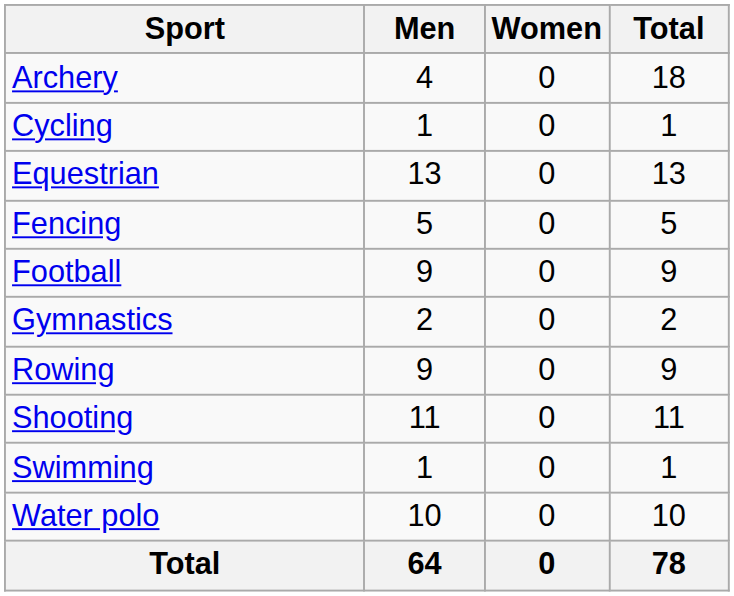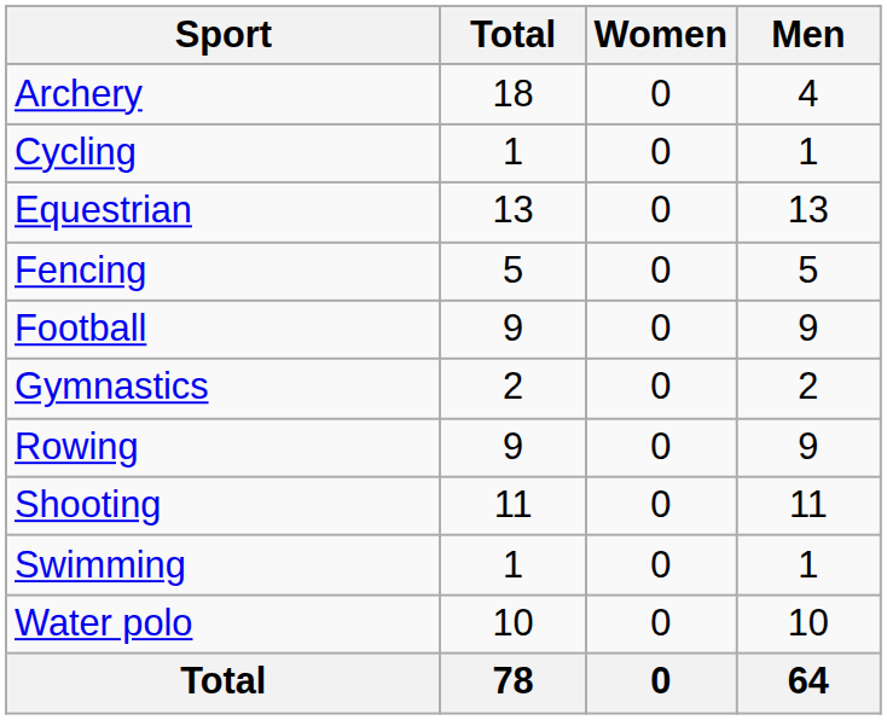 <table class="wikitable sortable" style=text-align:center>
 <tr>
 <th width=180>Sport</th>
+<th width=55>Total</th>
+<th width=55>Women</th>
 <th width=55>Men</th>
-<th width=55>Women</th>
-<th width=55>Total</th>
 </tr>
 <tr>
 <td align=left><a href='#'>Archery</a></td>
+<td>18</td>
+<td>0</td>
 <td>4</td>
-<td>0</td>
-<td>18</td>
 </tr>
 <tr>
 <td align=left><a href='#'>Cycling</a></td>
 <td>1</td>
 <td>0</td>
 <td>1</td>
 </tr>
 <tr>
 <td align=left><a href='#'>Equestrian</a></td>
 <td>13</td>
 <td>0</td>
 <td>13</td>
 </tr>
 <tr>
 <td align=left><a href='#'>Fencing</a></td>
 <td>5</td>
 <td>0</td>
 <td>5</td>
 </tr>
 <tr>
 <td align=left><a href='#'>Football</a></td>
 <td>9</td>
 <td>0</td>
 <td>9</td>
 </tr>
 <tr>
 <td align=left><a href='#'>Gymnastics</a></td>
 <td>2</td>
 <td>0</td>
 <td>2</td>
 </tr>
 <tr>
 <td align=left><a href='#'>Rowing</a></td>
 <td>9</td>
 <td>0</td>
 <td>9</td>
 </tr>
 <tr>
 <td align=left><a href='#'>Shooting</a></td>
 <td>11</td>
 <td>0</td>
 <td>11</td>
 </tr>
 <tr>
 <td align=left><a href='#'>Swimming</a></td>
 <td>1</td>
 <td>0</td>
 <td>1</td>
 </tr>
 <tr>
 <td align=left><a href='#'>Water polo</a></td>
 <td>10</td>
 <td>0</td>
 <td>10</td>
 </tr>
 <tr>
 <th>Total</th>
+<th>78</th>
+<th>0</th>
 <th>64</th>
-<th>0</th>
-<th>78</th>
 </tr>
 </table>
